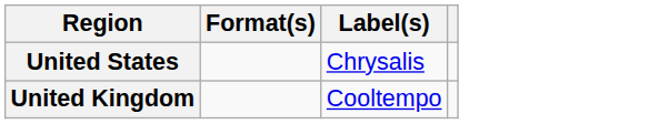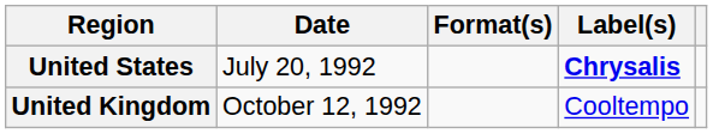 <table class="wikitable plainrowheaders">
 <tr>
 <th scope="col">Region</th>
+<th scope="col">Date</th>
 <th scope="col">Format(s)</th>
 <th scope="col">Label(s)</th>
 <th scope="col"></th>
 </tr>
 <tr>
 <th scope="row">United States</th>
+<td>July 20, 1992</td>
 <td></td>
-<td><a href='#'>Chrysalis</a></td>
+<td><strong><a href='#'>Chrysalis</a></strong></td>
 <td></td>
 </tr>
 <tr>
 <th scope="row">United Kingdom</th>
+<td>October 12, 1992</td>
 <td></td>
 <td><a href='#'>Cooltempo</a></td>
 <td></td>
 </tr>
 </table>
